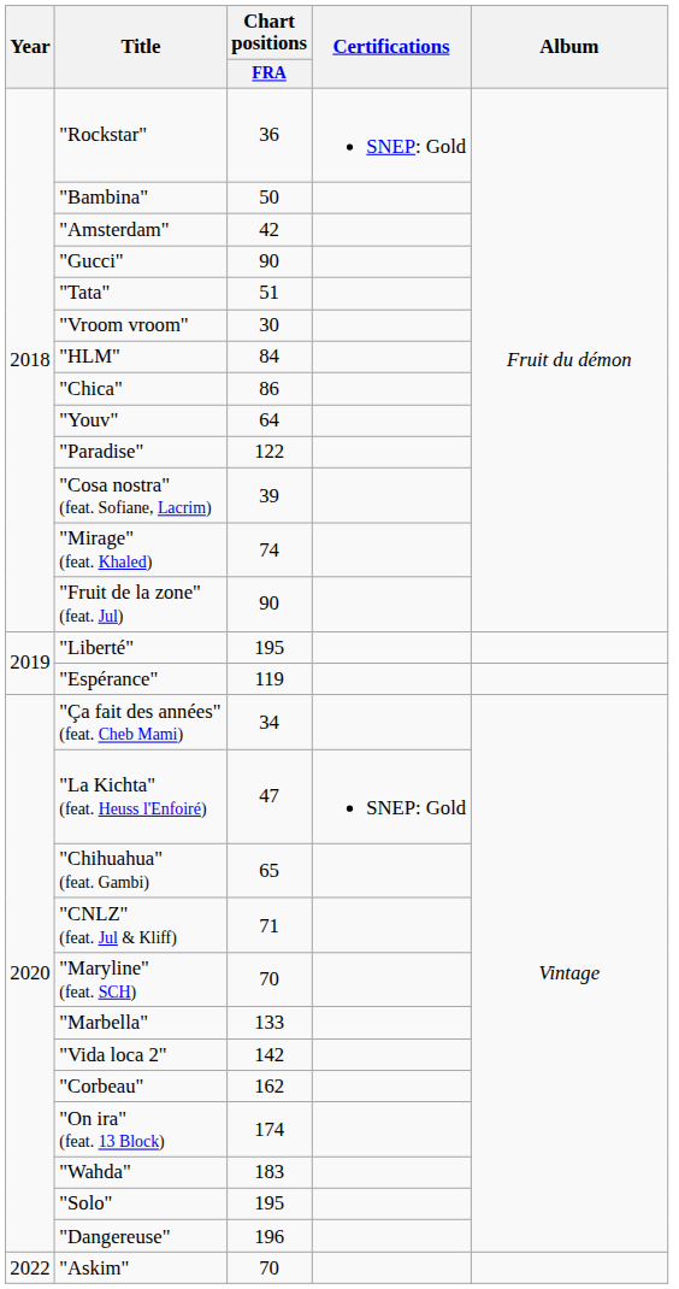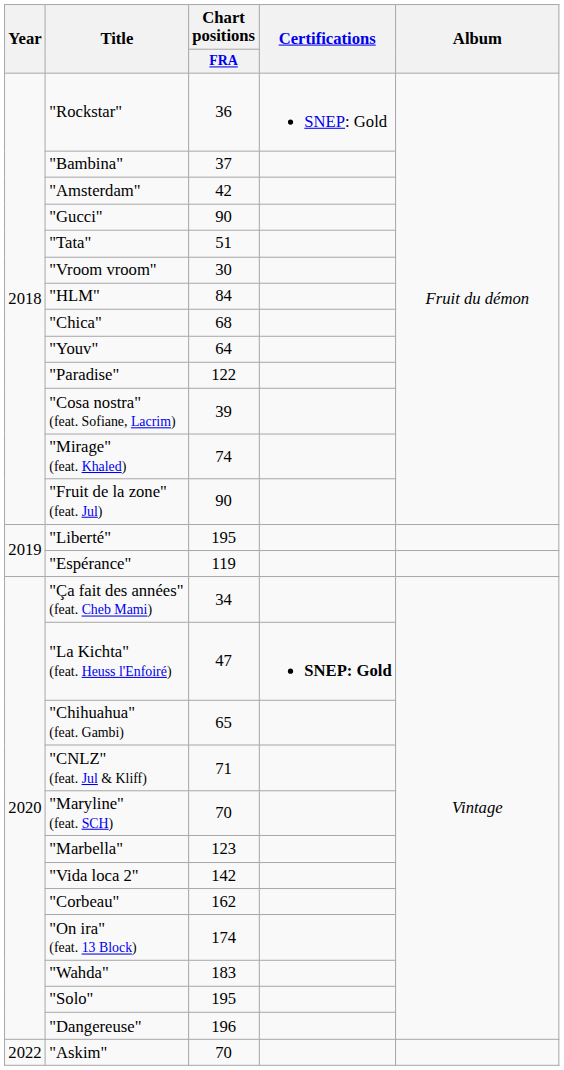 <table class="wikitable">
 <tr>
 <th style="width:10px;" rowspan="2">Year</th>
 <th style="width:130px;" rowspan="2">Title</th>
 <th colspan="1">Chart positions</th>
 <th rowspan="2"><a href='#'>Certifications</a></th>
 <th style="width:150px;" rowspan="2">Album</th>
 </tr>
 <tr>
 <th style="width:40px; font-size:smaller;"><a href='#'>FRA</a><br></th>
 </tr>
 <tr>
 <td style="text-align:center;" rowspan=13>2018</td>
 <td>"Rockstar"</td>
 <td style="text-align:center;">36</td>
 <td><br><ul><li><a href='#'>SNEP</a>: Gold</li></ul></td>
 <td style="text-align:center;" rowspan=13><em>Fruit du démon</em></td>
 </tr>
 <tr>
 <td>"Bambina"</td>
-<td style="text-align:center;">50</td>
+<td style="text-align:center;">37</td>
 <td></td>
 </tr>
 <tr>
 <td>"Amsterdam"</td>
 <td style="text-align:center;">42</td>
 <td></td>
 </tr>
 <tr>
 <td>"Gucci"</td>
 <td style="text-align:center;">90</td>
 <td></td>
 </tr>
 <tr>
 <td>"Tata"</td>
 <td style="text-align:center;">51</td>
 <td></td>
 </tr>
 <tr>
 <td>"Vroom vroom"</td>
 <td style="text-align:center;">30</td>
 <td></td>
 </tr>
 <tr>
 <td>"HLM"</td>
 <td style="text-align:center;">84</td>
 <td></td>
 </tr>
 <tr>
 <td>"Chica"</td>
-<td style="text-align:center;">86</td>
+<td style="text-align:center;">68</td>
 <td></td>
 </tr>
 <tr>
 <td>"Youv"</td>
 <td style="text-align:center;">64</td>
 <td></td>
 </tr>
 <tr>
 <td>"Paradise"</td>
 <td style="text-align:center;">122</td>
 <td></td>
 </tr>
 <tr>
 <td>"Cosa nostra"<br><small>(feat. Sofiane, <a href='#'>Lacrim</a>)</small></td>
 <td style="text-align:center;">39</td>
 <td></td>
 </tr>
 <tr>
 <td>"Mirage"<br><small>(feat. <a href='#'>Khaled</a>)</small></td>
 <td style="text-align:center;">74</td>
 <td></td>
 </tr>
 <tr>
 <td>"Fruit de la zone"<br><small>(feat. <a href='#'>Jul</a>)</small></td>
 <td style="text-align:center;">90</td>
 <td></td>
 </tr>
 <tr>
 <td style="text-align:center;" rowspan=2>2019</td>
 <td>"Liberté"</td>
 <td style="text-align:center;">195</td>
 <td></td>
 <td style="text-align:center;"></td>
 </tr>
 <tr>
 <td>"Espérance"</td>
 <td style="text-align:center;">119</td>
 <td></td>
 <td style="text-align:center;"></td>
 </tr>
 <tr>
 <td style="text-align:center;" rowspan=12>2020</td>
 <td>"Ça fait des années"<br><small>(feat. <a href='#'>Cheb Mami</a>)</small></td>
 <td style="text-align:center;">34</td>
 <td></td>
 <td style="text-align:center;" rowspan=12><em>Vintage</em></td>
 </tr>
 <tr>
 <td>"La Kichta"<br><small>(feat. <a href='#'>Heuss l'Enfoiré</a>)</small></td>
 <td style="text-align:center;">47</td>
-<td><br><ul><li>SNEP: Gold</li></ul></td>
+<td><strong><br><ul><li>SNEP: Gold</li></ul></strong></td>
 </tr>
 <tr>
 <td>"Chihuahua"<br><small>(feat. Gambi)</small></td>
 <td style="text-align:center;">65</td>
 <td></td>
 </tr>
 <tr>
 <td>"CNLZ"<br><small>(feat. <a href='#'>Jul</a> & Kliff)</small></td>
 <td style="text-align:center;">71</td>
 <td></td>
 </tr>
 <tr>
 <td>"Maryline"<br><small>(feat. <a href='#'>SCH</a>)</small></td>
 <td style="text-align:center;">70</td>
 <td></td>
 </tr>
 <tr>
 <td>"Marbella"</td>
-<td style="text-align:center;">133</td>
+<td style="text-align:center;">123</td>
 <td></td>
 </tr>
 <tr>
 <td>"Vida loca 2"</td>
 <td style="text-align:center;">142</td>
 <td></td>
 </tr>
 <tr>
 <td>"Corbeau"</td>
 <td style="text-align:center;">162</td>
 <td></td>
 </tr>
 <tr>
 <td>"On ira"<br><small>(feat. <a href='#'>13 Block</a>)</small></td>
 <td style="text-align:center;">174</td>
 <td></td>
 </tr>
 <tr>
 <td>"Wahda"</td>
 <td style="text-align:center;">183</td>
 <td></td>
 </tr>
 <tr>
 <td>"Solo"</td>
 <td style="text-align:center;">195</td>
 <td></td>
 </tr>
 <tr>
 <td>"Dangereuse"</td>
 <td style="text-align:center;">196</td>
 <td></td>
 </tr>
 <tr>
 <td style="text-align:center;">2022</td>
 <td>"Askim"</td>
 <td style="text-align:center;">70<br></td>
 <td></td>
 </tr>
 </table>
